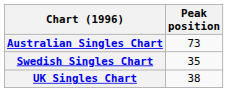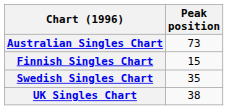 <table class="wikitable sortable plainrowheaders" style="text-align:left;">
 <tr>
 <th scope="col">Chart (1996)</th>
 <th scope="col">Peak<br>position</th>
 </tr>
 <tr>
 <th scope="row"><a href='#'>Australian Singles Chart</a></th>
 <td align="center">73</td>
 </tr>
 <tr>
+<th scope="row"><a href='#'>Finnish Singles Chart</a></th>
+<td style="text-align:center;">15</td>
+</tr>
+<tr>
 <th scope="row"><a href='#'>Swedish Singles Chart</a></th>
 <td style="text-align:center;">35</td>
 </tr>
 <tr>
 <th scope="row"><a href='#'>UK Singles Chart</a></th>
 <td style="text-align:center;">38</td>
 </tr>
 </table>
